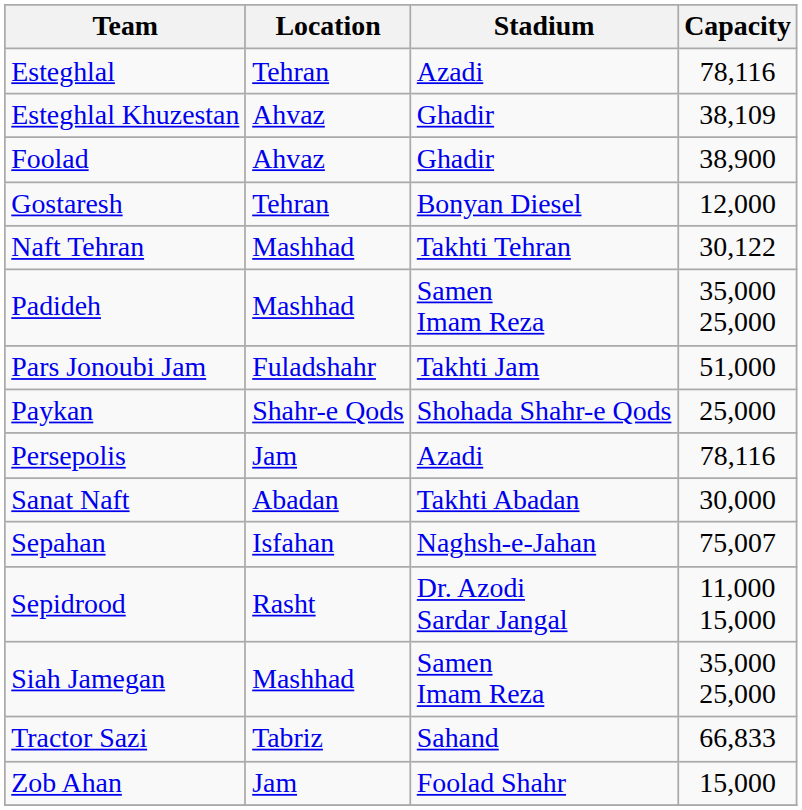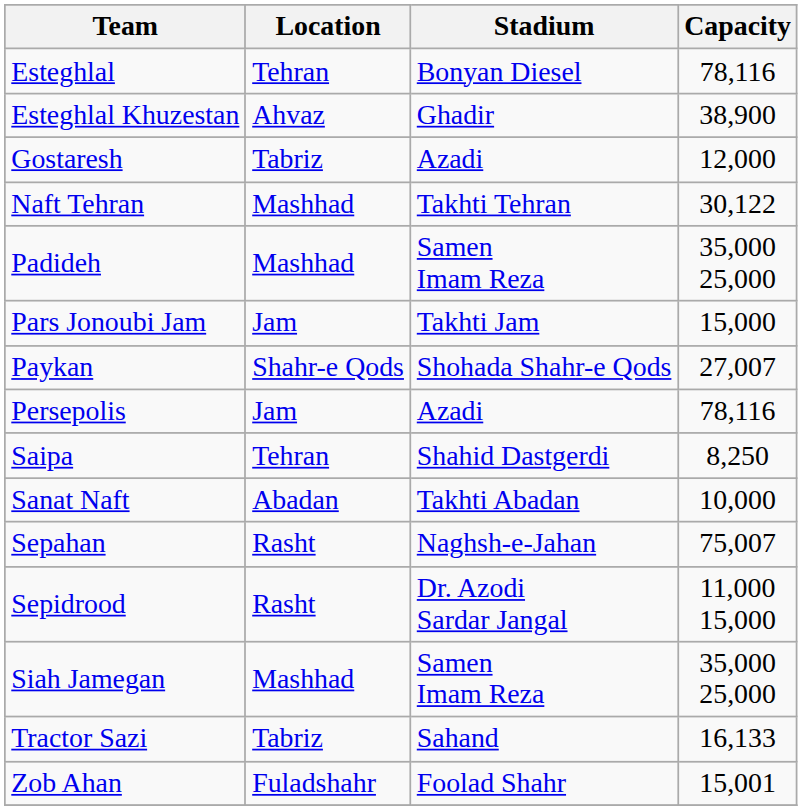 <table class="wikitable sortable">
 <tr>
 <th>Team</th>
 <th>Location</th>
 <th>Stadium</th>
 <th>Capacity</th>
 </tr>
 <tr>
 <td><a href='#'>Esteghlal</a></td>
 <td><a href='#'>Tehran</a></td>
-<td><a href='#'>Azadi</a></td>
+<td><a href='#'>Bonyan Diesel</a></td>
 <td style="text-align:center">78,116</td>
 </tr>
 <tr>
 <td><a href='#'>Esteghlal Khuzestan</a></td>
 <td><a href='#'>Ahvaz</a></td>
 <td><a href='#'>Ghadir</a></td>
-<td style="text-align:center">38,109</td>
-</tr>
-<tr>
-<td><a href='#'>Foolad</a></td>
-<td><a href='#'>Ahvaz</a></td>
-<td><a href='#'>Ghadir</a></td>
 <td style="text-align:center">38,900</td>
 </tr>
 <tr>
 <td><a href='#'>Gostaresh</a></td>
-<td><a href='#'>Tehran</a></td>
-<td><a href='#'>Bonyan Diesel</a></td>
+<td><a href='#'>Tabriz</a></td>
+<td><a href='#'>Azadi</a></td>
 <td style="text-align:center">12,000</td>
 </tr>
 <tr>
 <td><a href='#'>Naft Tehran</a></td>
 <td><a href='#'>Mashhad</a></td>
 <td><a href='#'>Takhti Tehran</a></td>
 <td style="text-align:center">30,122</td>
 </tr>
 <tr>
 <td><a href='#'>Padideh</a></td>
 <td><a href='#'>Mashhad</a></td>
 <td><a href='#'>Samen</a> <br> <a href='#'>Imam Reza</a></td>
 <td style="text-align:center">35,000 <br> 25,000</td>
 </tr>
 <tr>
 <td><a href='#'>Pars Jonoubi Jam</a></td>
-<td><a href='#'>Fuladshahr</a></td>
+<td><a href='#'>Jam</a></td>
 <td><a href='#'>Takhti Jam</a></td>
-<td style="text-align:center">51,000</td>
+<td style="text-align:center">15,000</td>
 </tr>
 <tr>
 <td><a href='#'>Paykan</a></td>
 <td><a href='#'>Shahr-e Qods</a></td>
 <td><a href='#'>Shohada Shahr-e Qods</a></td>
-<td style="text-align:center">25,000</td>
+<td style="text-align:center">27,007</td>
 </tr>
 <tr>
 <td><a href='#'>Persepolis</a></td>
 <td><a href='#'>Jam</a></td>
 <td><a href='#'>Azadi</a></td>
 <td style="text-align:center">78,116</td>
 </tr>
 <tr>
+<td><a href='#'>Saipa</a></td>
+<td><a href='#'>Tehran</a></td>
+<td><a href='#'>Shahid Dastgerdi</a></td>
+<td style="text-align:center">8,250</td>
+</tr>
+<tr>
 <td><a href='#'>Sanat Naft</a></td>
 <td><a href='#'>Abadan</a></td>
 <td><a href='#'>Takhti Abadan</a></td>
-<td style="text-align:center">30,000</td>
+<td style="text-align:center">10,000</td>
 </tr>
 <tr>
 <td><a href='#'>Sepahan</a></td>
-<td><a href='#'>Isfahan</a></td>
+<td><a href='#'>Rasht</a></td>
 <td><a href='#'>Naghsh-e-Jahan</a></td>
 <td style="text-align:center">75,007</td>
 </tr>
 <tr>
 <td><a href='#'>Sepidrood</a></td>
 <td><a href='#'>Rasht</a></td>
 <td><a href='#'>Dr. Azodi</a> <br> <a href='#'>Sardar Jangal</a></td>
 <td style="text-align:center">11,000 <br> 15,000</td>
 </tr>
 <tr>
 <td><a href='#'>Siah Jamegan</a></td>
 <td><a href='#'>Mashhad</a></td>
 <td><a href='#'>Samen</a> <br> <a href='#'>Imam Reza</a></td>
 <td style="text-align:center">35,000 <br> 25,000</td>
 </tr>
 <tr>
 <td><a href='#'>Tractor Sazi</a></td>
 <td><a href='#'>Tabriz</a></td>
 <td><a href='#'>Sahand</a></td>
-<td style="text-align:center">66,833</td>
+<td style="text-align:center">16,133</td>
 </tr>
 <tr>
 <td><a href='#'>Zob Ahan</a></td>
-<td><a href='#'>Jam</a></td>
+<td><a href='#'>Fuladshahr</a></td>
 <td><a href='#'>Foolad Shahr</a></td>
-<td style="text-align:center">15,000</td>
+<td style="text-align:center">15,001</td>
 </tr>
 <tr>
 </tr>
 </table>
